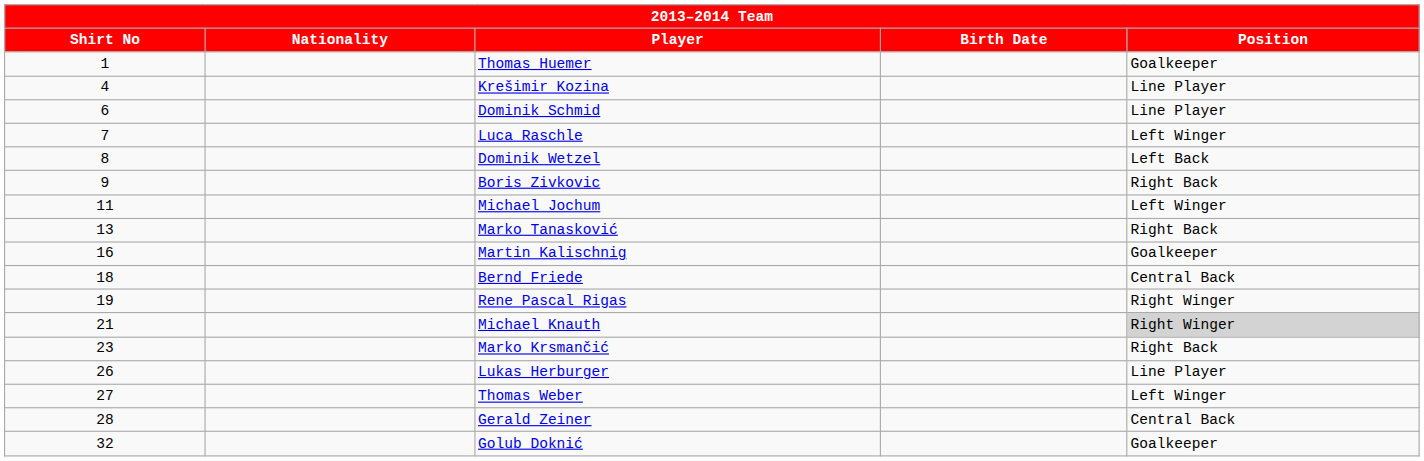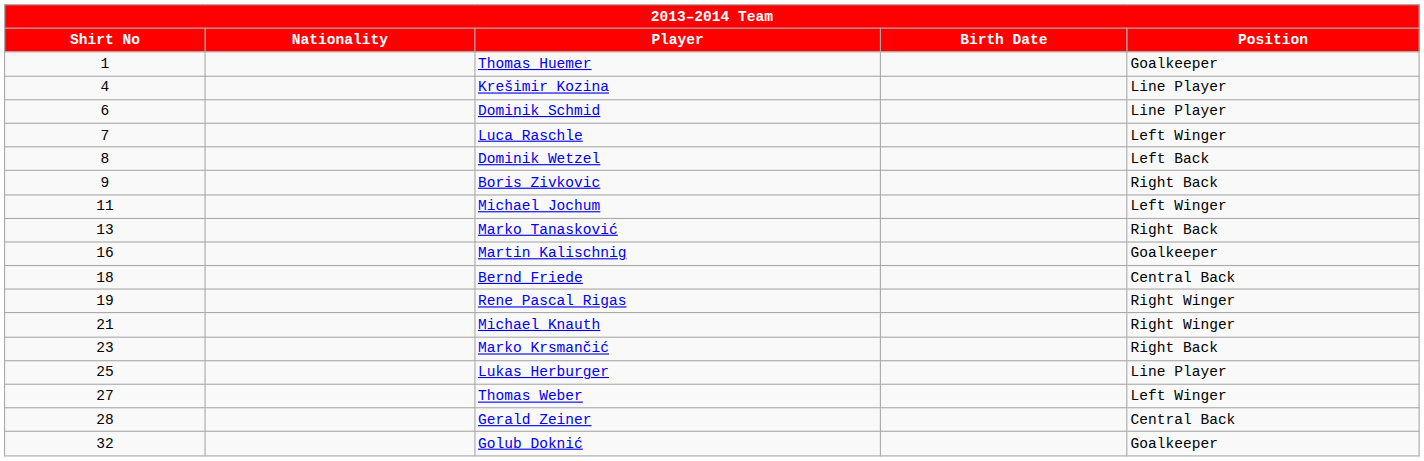 <table class="wikitable collapsible collapsed" style="width:100%;">
 <tr>
 <th colspan=5 style="background-color:#FF0000;color:white;text-align:center;"><strong>2013–2014 Team</strong></th>
 </tr>
 <tr>
 <th style="color:white; background:#FF0000">Shirt No</th>
 <th style="color:white; background:#FF0000">Nationality</th>
 <th style="color:white; background:#FF0000">Player</th>
 <th style="color:white; background:#FF0000">Birth Date</th>
 <th style="color:white; background:#FF0000">Position</th>
 </tr>
 <tr>
 <td align=center>1</td>
 <td></td>
 <td><a href='#'>Thomas Huemer</a></td>
 <td></td>
 <td>Goalkeeper</td>
 </tr>
 <tr>
 <td align=center>4</td>
 <td></td>
 <td><a href='#'>Krešimir Kozina</a></td>
 <td></td>
 <td>Line Player</td>
 </tr>
 <tr>
 <td align=center>6</td>
 <td></td>
 <td><a href='#'>Dominik Schmid</a></td>
 <td></td>
 <td>Line Player</td>
 </tr>
 <tr>
 <td align=center>7</td>
 <td></td>
 <td><a href='#'>Luca Raschle</a></td>
 <td></td>
 <td>Left Winger</td>
 </tr>
 <tr>
 <td align=center>8</td>
 <td></td>
 <td><a href='#'>Dominik Wetzel</a></td>
 <td></td>
 <td>Left Back</td>
 </tr>
 <tr>
 <td align=center>9</td>
 <td></td>
 <td><a href='#'>Boris Zivkovic</a></td>
 <td></td>
 <td>Right Back</td>
 </tr>
 <tr>
 <td align=center>11</td>
 <td></td>
 <td><a href='#'>Michael Jochum</a></td>
 <td></td>
 <td>Left Winger</td>
 </tr>
 <tr>
 <td align=center>13</td>
 <td></td>
 <td><a href='#'>Marko Tanasković</a></td>
 <td></td>
 <td>Right Back</td>
 </tr>
 <tr>
 <td align=center>16</td>
 <td></td>
 <td><a href='#'>Martin Kalischnig</a></td>
 <td></td>
 <td>Goalkeeper</td>
 </tr>
 <tr>
 <td align=center>18</td>
 <td></td>
 <td><a href='#'>Bernd Friede</a></td>
 <td></td>
 <td>Central Back</td>
 </tr>
 <tr>
 <td align=center>19</td>
 <td></td>
 <td><a href='#'>Rene Pascal Rigas</a></td>
 <td></td>
 <td>Right Winger</td>
 </tr>
 <tr>
 <td align=center>21</td>
 <td></td>
 <td><a href='#'>Michael Knauth</a></td>
 <td></td>
-<td style="background: lightgrey;">Right Winger</td>
+<td>Right Winger</td>
 </tr>
 <tr>
 <td align=center>23</td>
 <td></td>
 <td><a href='#'>Marko Krsmančić</a></td>
 <td></td>
 <td>Right Back</td>
 </tr>
 <tr>
-<td align=center>26</td>
+<td align=center>25</td>
 <td></td>
 <td><a href='#'>Lukas Herburger</a></td>
 <td></td>
 <td>Line Player</td>
 </tr>
 <tr>
 <td align=center>27</td>
 <td></td>
 <td><a href='#'>Thomas Weber</a></td>
 <td></td>
 <td>Left Winger</td>
 </tr>
 <tr>
 <td align=center>28</td>
 <td></td>
 <td><a href='#'>Gerald Zeiner</a></td>
 <td></td>
 <td>Central Back</td>
 </tr>
 <tr>
 <td align=center>32</td>
 <td></td>
 <td><a href='#'>Golub Doknić</a></td>
 <td></td>
 <td>Goalkeeper</td>
 </tr>
 </table>
